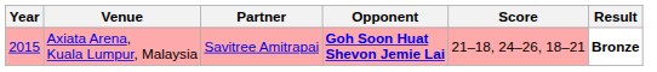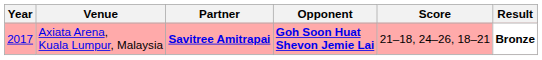 <table class="sortable wikitable" style="font-size: 90%;">
 <tr>
 <th>Year</th>
 <th>Venue</th>
 <th>Partner</th>
 <th>Opponent</th>
 <th>Score</th>
 <th>Result</th>
 </tr>
 <tr style="background:#FFAAAA">
-<td align="center"><a href='#'>2015</a></td>
+<td align="center"><a href='#'>2017</a></td>
 <td align="left"><a href='#'>Axiata Arena</a>,<br><a href='#'>Kuala Lumpur</a>, Malaysia</td>
-<td align="left"> <a href='#'>Savitree Amitrapai</a></td>
+<td align="left"><strong> <a href='#'>Savitree Amitrapai</a></strong></td>
 <td align="left"><strong> <a href='#'>Goh Soon Huat</a><br> <a href='#'>Shevon Jemie Lai</a></strong></td>
 <td align="left">21–18, 24–26, 18–21</td>
 <td style="text-align:left; background:white"> <strong>Bronze</strong></td>
 </tr>
 </table>
